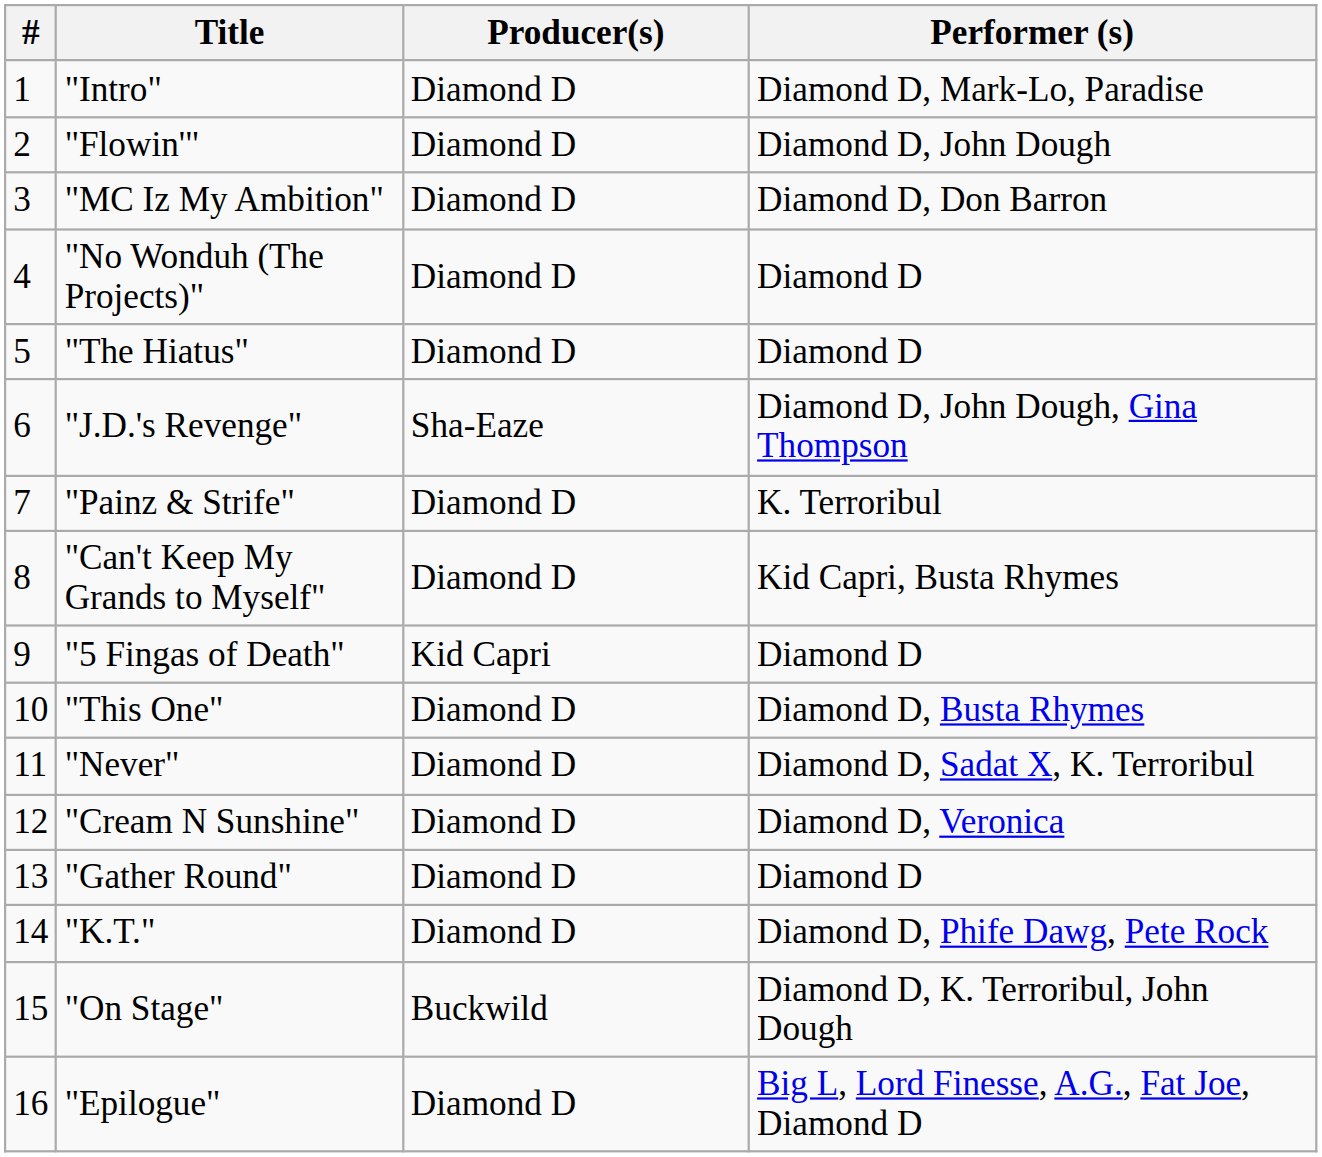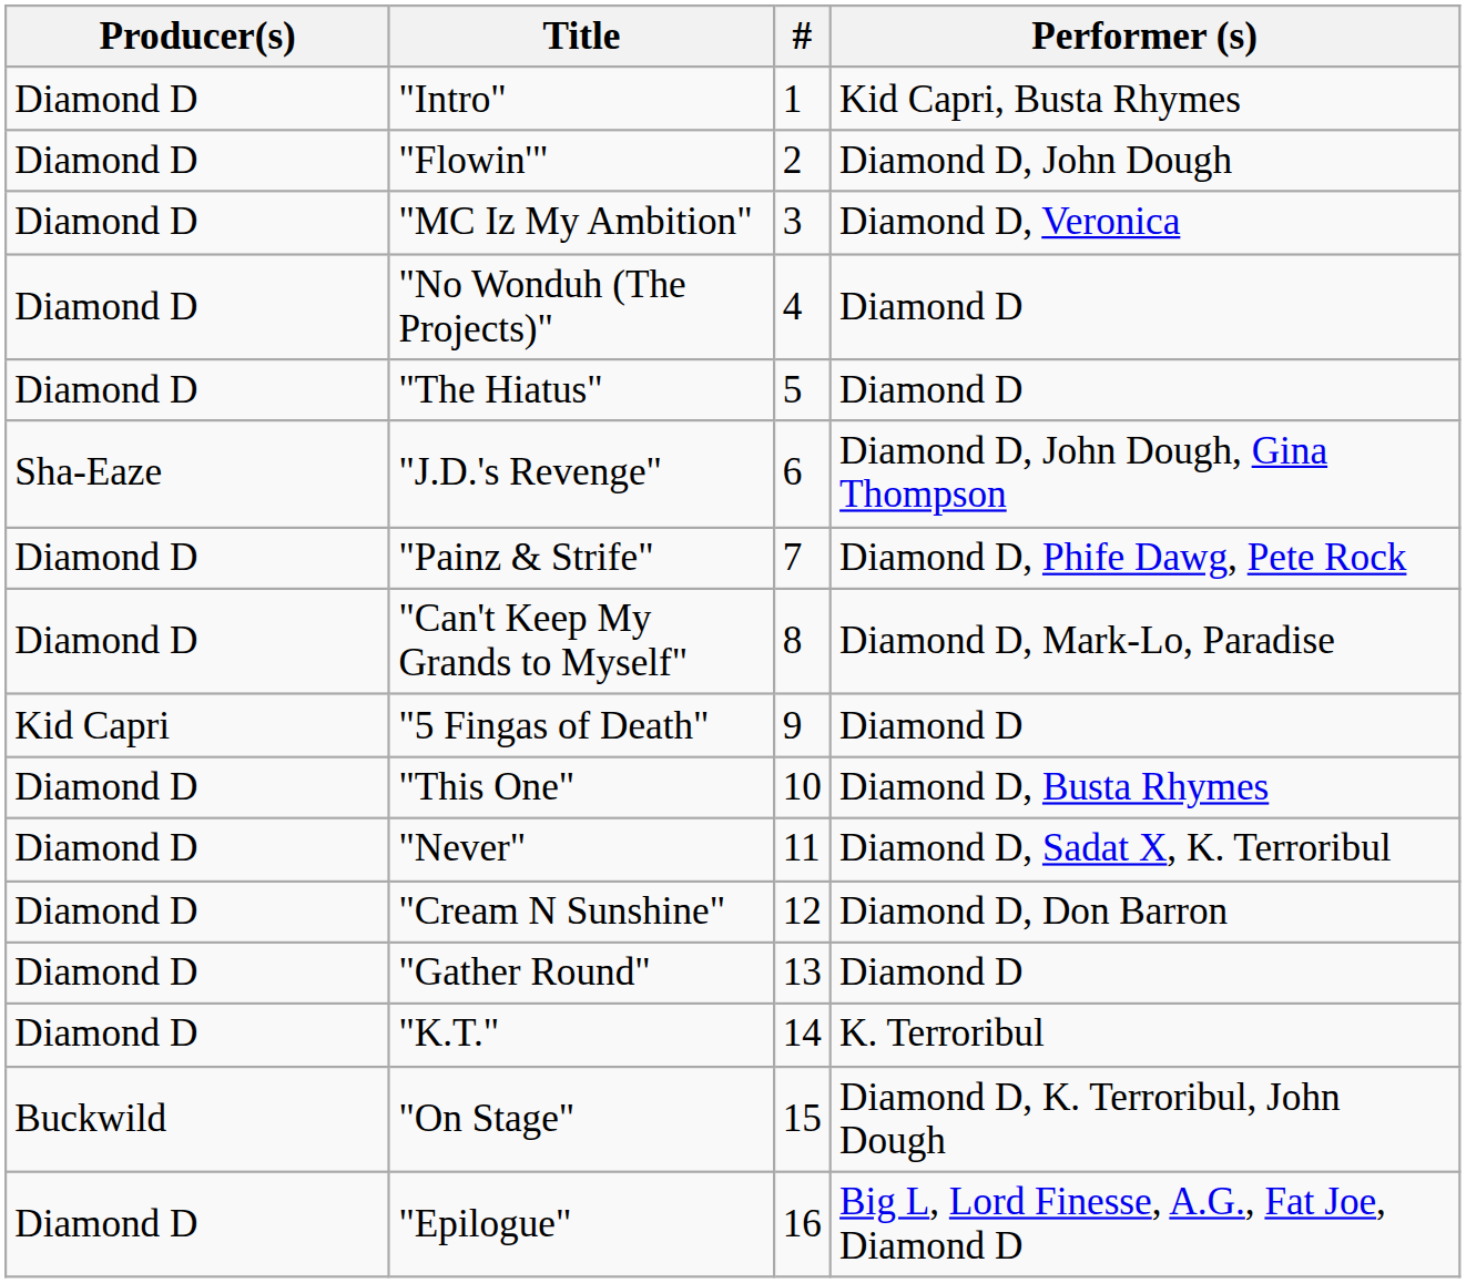 <table class="wikitable">
 <tr>
+<th align="center" width="150">Producer(s)</th>
+<th align="center" width="150">Title</th>
 <th align="center" width="10">#</th>
-<th align="center" width="150">Title</th>
-<th align="center" width="150">Producer(s)</th>
 <th align="center" width="250">Performer (s)</th>
 </tr>
 <tr>
+<td>Diamond D</td>
+<td>"Intro"</td>
 <td>1</td>
-<td>"Intro"</td>
+<td>Kid Capri, Busta Rhymes</td>
+</tr>
+<tr>
 <td>Diamond D</td>
+<td>"Flowin'"</td>
+<td>2</td>
+<td>Diamond D, John Dough</td>
+</tr>
+<tr>
+<td>Diamond D</td>
+<td>"MC Iz My Ambition"</td>
+<td>3</td>
+<td>Diamond D, <a href='#'>Veronica</a></td>
+</tr>
+<tr>
+<td>Diamond D</td>
+<td>"No Wonduh (The Projects)"</td>
+<td>4</td>
+<td>Diamond D</td>
+</tr>
+<tr>
+<td>Diamond D</td>
+<td>"The Hiatus"</td>
+<td>5</td>
+<td>Diamond D</td>
+</tr>
+<tr>
+<td>Sha-Eaze</td>
+<td>"J.D.'s Revenge"</td>
+<td>6</td>
+<td>Diamond D, John Dough, <a href='#'>Gina Thompson</a></td>
+</tr>
+<tr>
+<td>Diamond D</td>
+<td>"Painz & Strife"</td>
+<td>7</td>
+<td>Diamond D, <a href='#'>Phife Dawg</a>, <a href='#'>Pete Rock</a></td>
+</tr>
+<tr>
+<td>Diamond D</td>
+<td>"Can't Keep My Grands to Myself"</td>
+<td>8</td>
 <td>Diamond D, Mark-Lo, Paradise</td>
 </tr>
 <tr>
-<td>2</td>
-<td>"Flowin'"</td>
+<td>Kid Capri</td>
+<td>"5 Fingas of Death"</td>
+<td>9</td>
 <td>Diamond D</td>
-<td>Diamond D, John Dough</td>
 </tr>
 <tr>
-<td>3</td>
-<td>"MC Iz My Ambition"</td>
 <td>Diamond D</td>
+<td>"This One"</td>
+<td>10</td>
+<td>Diamond D, <a href='#'>Busta Rhymes</a></td>
+</tr>
+<tr>
+<td>Diamond D</td>
+<td>"Never"</td>
+<td>11</td>
+<td>Diamond D, <a href='#'>Sadat X</a>, K. Terroribul</td>
+</tr>
+<tr>
+<td>Diamond D</td>
+<td>"Cream N Sunshine"</td>
+<td>12</td>
 <td>Diamond D, Don Barron</td>
 </tr>
 <tr>
-<td>4</td>
-<td>"No Wonduh (The Projects)"</td>
 <td>Diamond D</td>
+<td>"Gather Round"</td>
+<td>13</td>
 <td>Diamond D</td>
 </tr>
 <tr>
-<td>5</td>
-<td>"The Hiatus"</td>
 <td>Diamond D</td>
-<td>Diamond D</td>
-</tr>
-<tr>
-<td>6</td>
-<td>"J.D.'s Revenge"</td>
-<td>Sha-Eaze</td>
-<td>Diamond D, John Dough, <a href='#'>Gina Thompson</a></td>
-</tr>
-<tr>
-<td>7</td>
-<td>"Painz & Strife"</td>
-<td>Diamond D</td>
+<td>"K.T."</td>
+<td>14</td>
 <td>K. Terroribul</td>
 </tr>
 <tr>
-<td>8</td>
-<td>"Can't Keep My Grands to Myself"</td>
-<td>Diamond D</td>
-<td>Kid Capri, Busta Rhymes</td>
-</tr>
-<tr>
-<td>9</td>
-<td>"5 Fingas of Death"</td>
-<td>Kid Capri</td>
-<td>Diamond D</td>
-</tr>
-<tr>
-<td>10</td>
-<td>"This One"</td>
-<td>Diamond D</td>
-<td>Diamond D, <a href='#'>Busta Rhymes</a></td>
-</tr>
-<tr>
-<td>11</td>
-<td>"Never"</td>
-<td>Diamond D</td>
-<td>Diamond D, <a href='#'>Sadat X</a>, K. Terroribul</td>
-</tr>
-<tr>
-<td>12</td>
-<td>"Cream N Sunshine"</td>
-<td>Diamond D</td>
-<td>Diamond D, <a href='#'>Veronica</a></td>
-</tr>
-<tr>
-<td>13</td>
-<td>"Gather Round"</td>
-<td>Diamond D</td>
-<td>Diamond D</td>
-</tr>
-<tr>
-<td>14</td>
-<td>"K.T."</td>
-<td>Diamond D</td>
-<td>Diamond D, <a href='#'>Phife Dawg</a>, <a href='#'>Pete Rock</a></td>
-</tr>
-<tr>
+<td>Buckwild</td>
+<td>"On Stage"</td>
 <td>15</td>
-<td>"On Stage"</td>
-<td>Buckwild</td>
 <td>Diamond D, K. Terroribul, John Dough</td>
 </tr>
 <tr>
+<td>Diamond D</td>
+<td>"Epilogue"</td>
 <td>16</td>
-<td>"Epilogue"</td>
-<td>Diamond D</td>
 <td><a href='#'>Big L</a>, <a href='#'>Lord Finesse</a>, <a href='#'>A.G.</a>, <a href='#'>Fat Joe</a>, Diamond D</td>
 </tr>
 </table>
